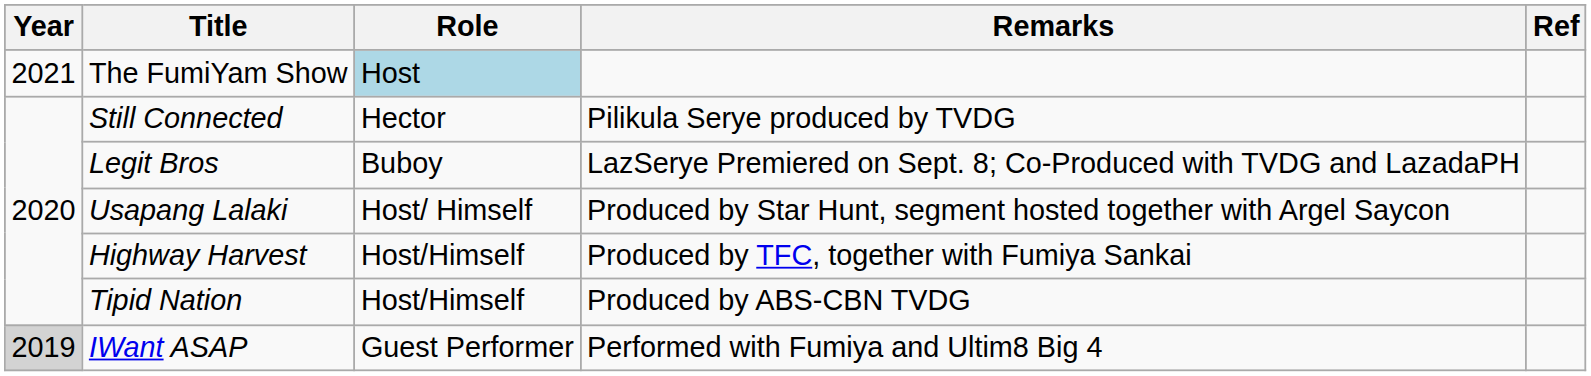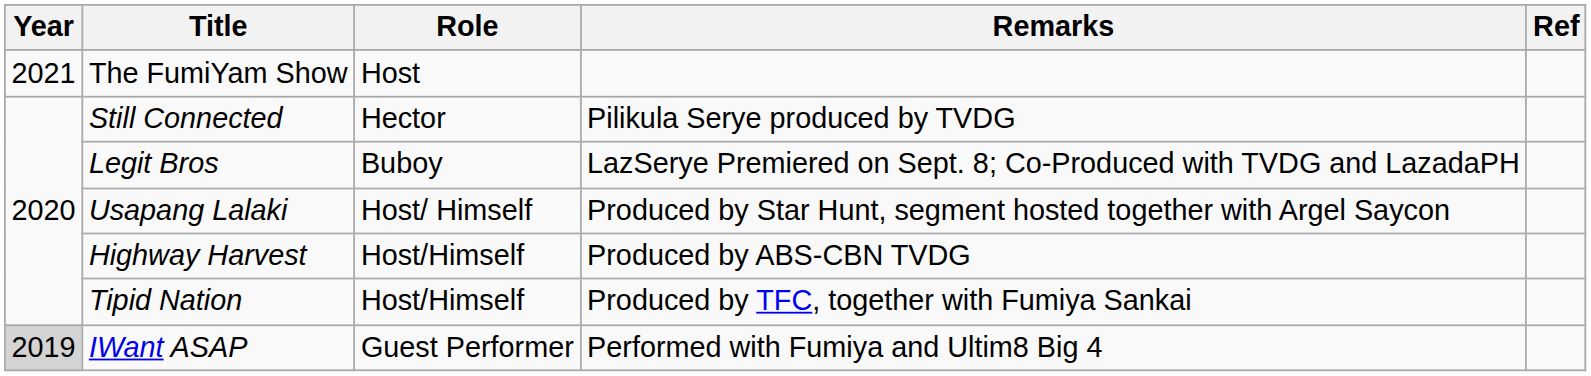 <table class="wikitable">
 <tr>
 <th>Year</th>
 <th>Title</th>
 <th>Role</th>
 <th>Remarks</th>
 <th>Ref</th>
 </tr>
 <tr>
 <td>2021</td>
 <td>The FumiYam Show</td>
-<td style="background: lightblue;">Host</td>
+<td>Host</td>
 <td></td>
 <td></td>
 </tr>
 <tr>
 <td rowspan="5">2020</td>
 <td><em>Still Connected</em></td>
 <td>Hector</td>
 <td>Pilikula Serye produced by TVDG</td>
 <td><br></td>
 </tr>
 <tr>
 <td><em>Legit Bros</em></td>
 <td>Buboy</td>
 <td>LazSerye Premiered on Sept. 8; Co-Produced with TVDG and LazadaPH</td>
 <td></td>
 </tr>
 <tr>
 <td><em>Usapang Lalaki</em></td>
 <td>Host/ Himself</td>
 <td>Produced by Star Hunt, segment hosted together with Argel Saycon</td>
 <td></td>
 </tr>
 <tr>
 <td><em>Highway Harvest</em></td>
 <td>Host/Himself</td>
-<td>Produced by <a href='#'>TFC</a>, together with Fumiya Sankai</td>
+<td>Produced by ABS-CBN TVDG</td>
 <td></td>
 </tr>
 <tr>
 <td><em>Tipid Nation</em></td>
 <td>Host/Himself</td>
-<td>Produced by ABS-CBN TVDG</td>
+<td>Produced by <a href='#'>TFC</a>, together with Fumiya Sankai</td>
 <td><br></td>
 </tr>
 <tr>
 <td style="background: lightgrey;">2019</td>
 <td><em><a href='#'>IWant</a> ASAP</em></td>
 <td>Guest Performer</td>
 <td>Performed with Fumiya and Ultim8 Big 4</td>
 <td><br></td>
 </tr>
 </table>
